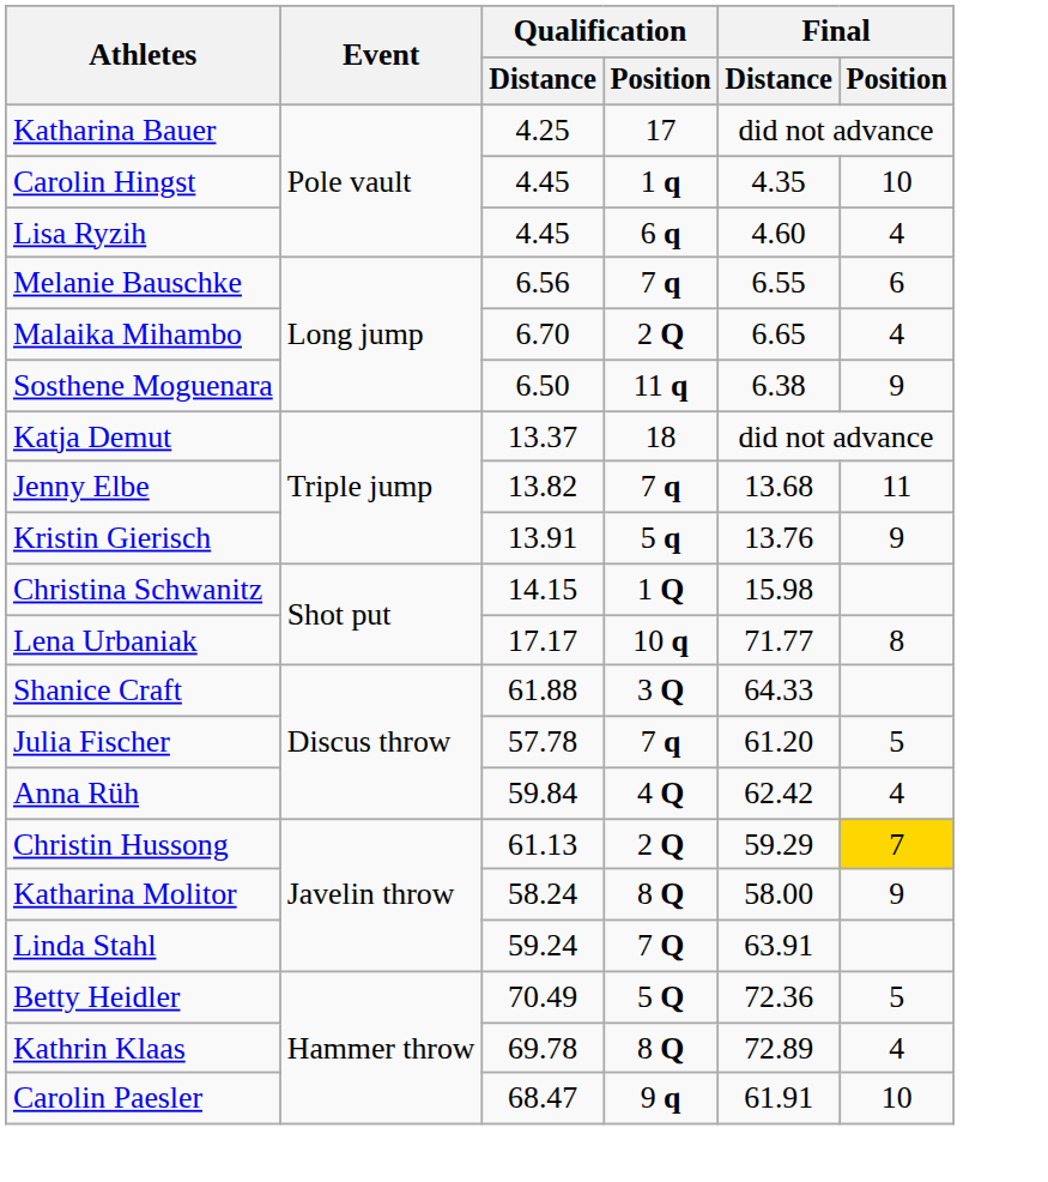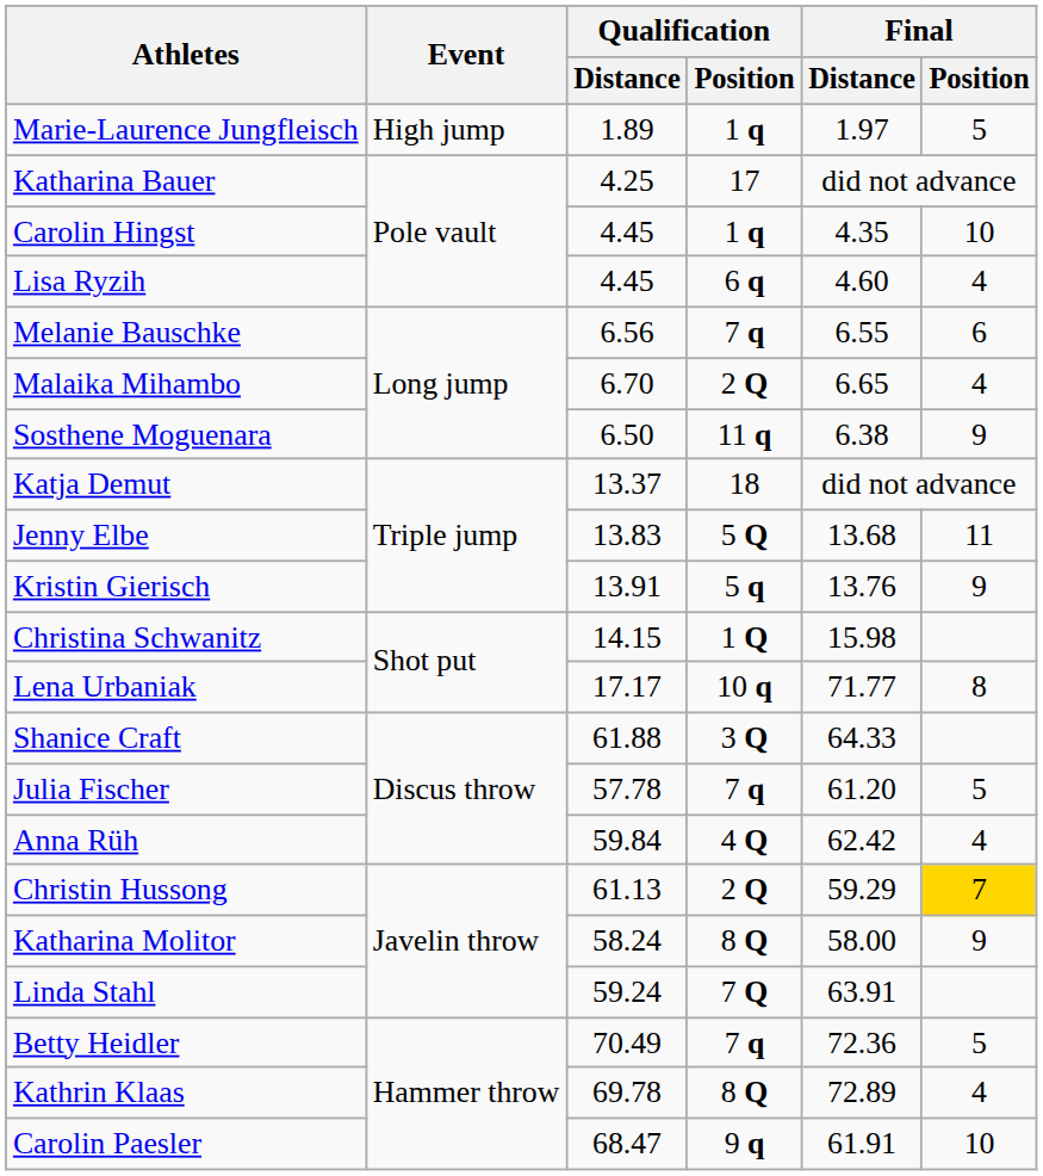 <table class=wikitable style="font-size:90%">
 <tr>
 <th rowspan="2">Athletes</th>
 <th rowspan="2">Event</th>
 <th colspan="2">Qualification</th>
 <th colspan="2">Final</th>
 </tr>
 <tr style="font-size:95%">
 <th>Distance</th>
 <th>Position</th>
 <th>Distance</th>
 <th>Position</th>
+</tr>
+<tr>
+<td><a href='#'>Marie-Laurence Jungfleisch</a></td>
+<td>High jump</td>
+<td align=center>1.89</td>
+<td align=center>1 <strong>q</strong></td>
+<td align=center>1.97</td>
+<td align=center>5</td>
 </tr>
 <tr>
 <td><a href='#'>Katharina Bauer</a></td>
 <td rowspan=3>Pole vault</td>
 <td align=center>4.25</td>
 <td align=center>17</td>
 <td align=center colspan=2>did not advance</td>
 </tr>
 <tr>
 <td><a href='#'>Carolin Hingst</a></td>
 <td align=center>4.45</td>
 <td align=center>1 <strong>q</strong></td>
 <td align=center>4.35</td>
 <td align=center>10</td>
 </tr>
 <tr>
 <td><a href='#'>Lisa Ryzih</a></td>
 <td align=center>4.45</td>
 <td align=center>6 <strong>q</strong></td>
 <td align=center>4.60</td>
 <td align=center>4</td>
 </tr>
 <tr>
 <td><a href='#'>Melanie Bauschke</a></td>
 <td rowspan=3>Long jump</td>
 <td align=center>6.56</td>
 <td align=center>7 <strong>q</strong></td>
 <td align=center>6.55</td>
 <td align=center>6</td>
 </tr>
 <tr>
 <td><a href='#'>Malaika Mihambo</a></td>
 <td align=center>6.70</td>
 <td align=center>2 <strong>Q</strong></td>
 <td align=center>6.65</td>
 <td align=center>4</td>
 </tr>
 <tr>
 <td><a href='#'>Sosthene Moguenara</a></td>
 <td align=center>6.50</td>
 <td align=center>11 <strong>q</strong></td>
 <td align=center>6.38</td>
 <td align=center>9</td>
 </tr>
 <tr>
 <td><a href='#'>Katja Demut</a></td>
 <td rowspan=3>Triple jump</td>
 <td align=center>13.37</td>
 <td align=center>18</td>
 <td align=center colspan=2>did not advance</td>
 </tr>
 <tr>
 <td><a href='#'>Jenny Elbe</a></td>
-<td align=center>13.82</td>
-<td align=center>7 <strong>q</strong></td>
+<td align=center>13.83</td>
+<td align=center>5 <strong>Q</strong></td>
 <td align=center>13.68</td>
 <td align=center>11</td>
 </tr>
 <tr>
 <td><a href='#'>Kristin Gierisch</a></td>
 <td align=center>13.91</td>
 <td align=center>5 <strong>q</strong></td>
 <td align=center>13.76</td>
 <td align=center>9</td>
 </tr>
 <tr>
 <td><a href='#'>Christina Schwanitz</a></td>
 <td rowspan=2>Shot put</td>
 <td align=center>14.15</td>
 <td align=center>1 <strong>Q</strong></td>
 <td align=center>15.98</td>
 <td align=center></td>
 </tr>
 <tr>
 <td><a href='#'>Lena Urbaniak</a></td>
 <td align=center>17.17</td>
 <td align=center>10 <strong>q</strong></td>
 <td align=center>71.77</td>
 <td align=center>8</td>
 </tr>
 <tr>
 <td><a href='#'>Shanice Craft</a></td>
 <td rowspan=3>Discus throw</td>
 <td align=center>61.88</td>
 <td align=center>3 <strong>Q</strong></td>
 <td align=center>64.33</td>
 <td align=center></td>
 </tr>
 <tr>
 <td><a href='#'>Julia Fischer</a></td>
 <td align=center>57.78</td>
 <td align=center>7 <strong>q</strong></td>
 <td align=center>61.20</td>
 <td align=center>5</td>
 </tr>
 <tr>
 <td><a href='#'>Anna Rüh</a></td>
 <td align=center>59.84</td>
 <td align=center>4 <strong>Q</strong></td>
 <td align=center>62.42</td>
 <td align=center>4</td>
 </tr>
 <tr>
 <td><a href='#'>Christin Hussong</a></td>
 <td rowspan=3>Javelin throw</td>
 <td align=center>61.13</td>
 <td align=center>2 <strong>Q</strong></td>
 <td align=center>59.29</td>
 <td align=center style="background: gold;">7</td>
 </tr>
 <tr>
 <td><a href='#'>Katharina Molitor</a></td>
 <td align=center>58.24</td>
 <td align=center>8 <strong>Q</strong></td>
 <td align=center>58.00</td>
 <td align=center>9</td>
 </tr>
 <tr>
 <td><a href='#'>Linda Stahl</a></td>
 <td align=center>59.24</td>
 <td align=center>7 <strong>Q</strong></td>
 <td align=center>63.91</td>
 <td align=center></td>
 </tr>
 <tr>
 <td><a href='#'>Betty Heidler</a></td>
 <td rowspan=3>Hammer throw</td>
 <td align=center>70.49</td>
-<td align=center>5 <strong>Q</strong></td>
+<td align=center>7 <strong>q</strong></td>
 <td align=center>72.36</td>
 <td align=center>5</td>
 </tr>
 <tr>
 <td><a href='#'>Kathrin Klaas</a></td>
 <td align=center>69.78</td>
 <td align=center>8 <strong>Q</strong></td>
 <td align=center>72.89</td>
 <td align=center>4</td>
 </tr>
 <tr>
 <td><a href='#'>Carolin Paesler</a></td>
 <td align=center>68.47</td>
 <td align=center>9 <strong>q</strong></td>
 <td align=center>61.91</td>
 <td align=center>10</td>
 </tr>
 </table>
